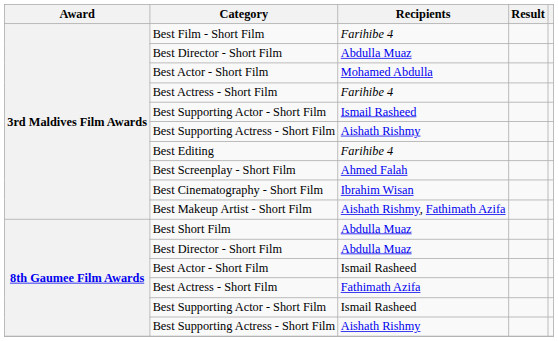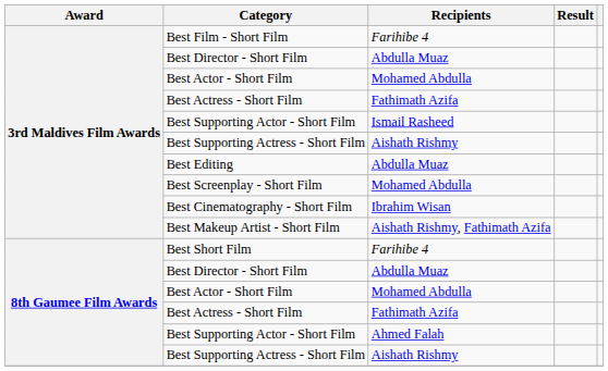 <table class="wikitable plainrowheaders sortable">
 <tr>
 <th scope="col">Award</th>
 <th scope="col">Category</th>
 <th scope="col">Recipients</th>
 <th scope="col">Result</th>
 <th scope="col" class="unsortable"></th>
 </tr>
 <tr>
 <th scope="row" rowspan="10">3rd Maldives Film Awards</th>
 <td>Best Film - Short Film</td>
 <td><em>Farihibe 4</em></td>
 <td></td>
 <td style="text-align:center;"></td>
 </tr>
 <tr>
 <td>Best Director - Short Film</td>
 <td><a href='#'>Abdulla Muaz</a></td>
 <td></td>
 <td style="text-align:center;"></td>
 </tr>
 <tr>
 <td>Best Actor - Short Film</td>
 <td><a href='#'>Mohamed Abdulla</a></td>
 <td></td>
 <td style="text-align:center;"></td>
 </tr>
 <tr>
 <td>Best Actress - Short Film</td>
-<td><em>Farihibe 4</em></td>
+<td><a href='#'>Fathimath Azifa</a></td>
 <td></td>
 <td style="text-align:center;"></td>
 </tr>
 <tr>
 <td>Best Supporting Actor - Short Film</td>
 <td><a href='#'>Ismail Rasheed</a></td>
 <td></td>
 <td style="text-align:center;"></td>
 </tr>
 <tr>
 <td>Best Supporting Actress - Short Film</td>
 <td><a href='#'>Aishath Rishmy</a></td>
 <td></td>
 <td style="text-align:center;"></td>
 </tr>
 <tr>
 <td>Best Editing</td>
-<td><em>Farihibe 4</em></td>
+<td><a href='#'>Abdulla Muaz</a></td>
 <td></td>
 <td style="text-align:center;"></td>
 </tr>
 <tr>
 <td>Best Screenplay - Short Film</td>
-<td><a href='#'>Ahmed Falah</a></td>
+<td><a href='#'>Mohamed Abdulla</a></td>
 <td></td>
 <td style="text-align:center;"></td>
 </tr>
 <tr>
 <td>Best Cinematography - Short Film</td>
 <td><a href='#'>Ibrahim Wisan</a></td>
 <td></td>
 <td style="text-align:center;"></td>
 </tr>
 <tr>
 <td>Best Makeup Artist - Short Film</td>
 <td><a href='#'>Aishath Rishmy</a>, <a href='#'>Fathimath Azifa</a></td>
 <td></td>
 <td style="text-align:center;"></td>
 </tr>
 <tr>
 <th scope="row" rowspan="6"><a href='#'>8th Gaumee Film Awards</a></th>
 <td>Best Short Film</td>
-<td><a href='#'>Abdulla Muaz</a></td>
+<td><em>Farihibe 4</em></td>
 <td></td>
 <td style="text-align:center;"></td>
 </tr>
 <tr>
 <td>Best Director - Short Film</td>
 <td><a href='#'>Abdulla Muaz</a></td>
 <td></td>
 <td style="text-align:center;"></td>
 </tr>
 <tr>
 <td>Best Actor - Short Film</td>
-<td>Ismail Rasheed</td>
+<td><a href='#'>Mohamed Abdulla</a></td>
 <td></td>
 <td style="text-align:center;"></td>
 </tr>
 <tr>
 <td>Best Actress - Short Film</td>
 <td><a href='#'>Fathimath Azifa</a></td>
 <td></td>
 <td style="text-align:center;"></td>
 </tr>
 <tr>
 <td>Best Supporting Actor - Short Film</td>
-<td>Ismail Rasheed</td>
+<td><a href='#'>Ahmed Falah</a></td>
 <td></td>
 <td style="text-align:center;"></td>
 </tr>
 <tr>
 <td>Best Supporting Actress - Short Film</td>
 <td><a href='#'>Aishath Rishmy</a></td>
 <td></td>
 <td style="text-align:center;"></td>
 </tr>
 <tr>
 </tr>
 </table>
